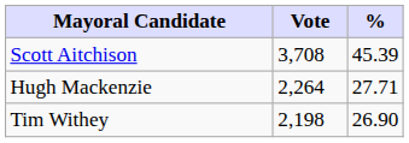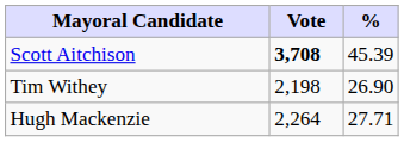 <table class="wikitable">
 <tr>
 <th style="background:#ddf; width:200px;">Mayoral Candidate </th>
 <th style="background:#ddf; width:50px;">Vote</th>
 <th style="background:#ddf; width:30px;">%</th>
 </tr>
 <tr>
 <td><a href='#'>Scott Aitchison</a></td>
-<td>3,708</td>
+<td><strong>3,708</strong></td>
 <td>45.39</td>
+</tr>
+<tr>
+<td>Tim Withey</td>
+<td>2,198</td>
+<td>26.90</td>
 </tr>
 <tr>
 <td>Hugh Mackenzie</td>
 <td>2,264</td>
 <td>27.71</td>
 </tr>
-<tr>
-<td>Tim Withey</td>
-<td>2,198</td>
-<td>26.90</td>
-</tr>
 </table>
